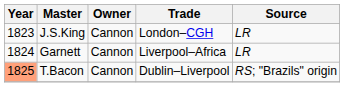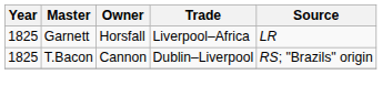 <table class="sortable wikitable">
 <tr>
 <th>Year</th>
 <th>Master</th>
 <th>Owner</th>
 <th>Trade</th>
 <th>Source</th>
 </tr>
 <tr>
-<td>1823</td>
-<td>J.S.King</td>
-<td>Cannon</td>
-<td>London–<a href='#'>CGH</a></td>
-<td><em>LR</em></td>
-</tr>
-<tr>
-<td>1824</td>
+<td>1825</td>
 <td>Garnett</td>
-<td>Cannon</td>
+<td>Horsfall</td>
 <td>Liverpool–Africa</td>
 <td><em>LR</em></td>
 </tr>
 <tr>
-<td style="background: lightsalmon;">1825</td>
+<td>1825</td>
 <td>T.Bacon</td>
 <td>Cannon</td>
 <td>Dublin–Liverpool</td>
 <td><em>RS</em>; "Brazils" origin</td>
 </tr>
 <tr>
 </tr>
 </table>
